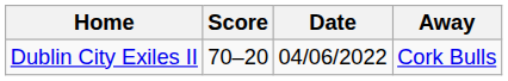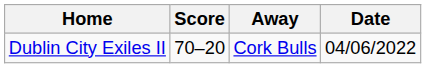 <table class="wikitable">
 <tr>
 <th>Home</th>
 <th>Score</th>
+<th>Away</th>
 <th>Date</th>
-<th>Away</th>
 </tr>
 <tr>
 <td> <a href='#'>Dublin City Exiles II</a></td>
 <td>70–20</td>
+<td> <a href='#'>Cork Bulls</a></td>
 <td>04/06/2022</td>
-<td> <a href='#'>Cork Bulls</a></td>
 </tr>
 </table>
